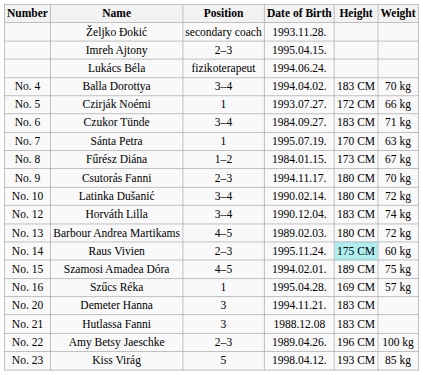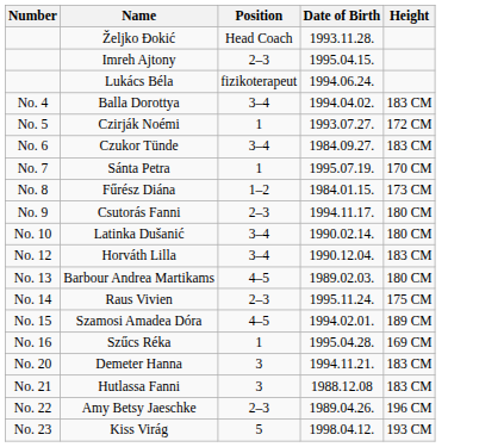 <table class="wikitable" align="center">
 <tr>
 <th>Number</th>
 <th>Name</th>
 <th>Position</th>
 <th>Date of Birth</th>
 <th>Height</th>
-<th>Weight</th>
 </tr>
 <tr align="center">
 <td></td>
 <td>Željko Đokić</td>
-<td>secondary coach</td>
+<td>Head Coach</td>
 <td>1993.11.28.</td>
-<td></td>
 <td></td>
 </tr>
 <tr align="center">
 <td></td>
 <td>Imreh Ajtony</td>
 <td>2–3</td>
 <td>1995.04.15.</td>
 <td></td>
-<td></td>
 </tr>
 <tr align="center">
 <td></td>
 <td>Lukács Béla</td>
 <td>fizikoterapeut</td>
 <td>1994.06.24.</td>
-<td></td>
 <td></td>
 </tr>
 <tr align="center">
 <td>No. 4</td>
 <td>Balla Dorottya</td>
 <td>3–4</td>
 <td>1994.04.02.</td>
 <td>183 CM</td>
-<td>70 kg</td>
 </tr>
 <tr align="center">
 <td>No. 5</td>
 <td>Czirják Noémi</td>
 <td>1</td>
 <td>1993.07.27.</td>
 <td>172 CM</td>
-<td>66 kg</td>
 </tr>
 <tr align="center">
 <td>No. 6</td>
 <td>Czukor Tünde</td>
 <td>3–4</td>
 <td>1984.09.27.</td>
 <td>183 CM</td>
-<td>71 kg</td>
 </tr>
 <tr align="center">
 <td>No. 7</td>
 <td>Sánta Petra</td>
 <td>1</td>
 <td>1995.07.19.</td>
 <td>170 CM</td>
-<td>63 kg</td>
 </tr>
 <tr align="center">
 <td>No. 8</td>
 <td>Fűrész Diána</td>
 <td>1–2</td>
 <td>1984.01.15.</td>
 <td>173 CM</td>
-<td>67 kg</td>
 </tr>
 <tr align="center">
 <td>No. 9</td>
 <td>Csutorás Fanni</td>
 <td>2–3</td>
 <td>1994.11.17.</td>
 <td>180 CM</td>
-<td>70 kg</td>
 </tr>
 <tr align="center">
 <td>No. 10</td>
 <td>Latinka Dušanić</td>
 <td>3–4</td>
 <td>1990.02.14.</td>
 <td>180 CM</td>
-<td>72 kg</td>
 </tr>
 <tr align="center">
 <td>No. 12</td>
 <td>Horváth Lilla</td>
 <td>3–4</td>
 <td>1990.12.04.</td>
 <td>183 CM</td>
-<td>74 kg</td>
 </tr>
 <tr align="center">
 <td>No. 13</td>
 <td>Barbour Andrea Martikams</td>
 <td>4–5</td>
 <td>1989.02.03.</td>
 <td>180 CM</td>
-<td>72 kg</td>
 </tr>
 <tr align="center">
 <td>No. 14</td>
 <td>Raus Vivien</td>
 <td>2–3</td>
 <td>1995.11.24.</td>
-<td style="background: paleturquoise;">175 CM</td>
-<td>60 kg</td>
+<td>175 CM</td>
 </tr>
 <tr align="center">
 <td>No. 15</td>
 <td>Szamosi Amadea Dóra</td>
 <td>4–5</td>
 <td>1994.02.01.</td>
 <td>189 CM</td>
-<td>75 kg</td>
 </tr>
 <tr align="center">
 <td>No. 16</td>
 <td>Szűcs Réka</td>
 <td>1</td>
 <td>1995.04.28.</td>
 <td>169 CM</td>
-<td>57 kg</td>
 </tr>
 <tr align="center">
 <td>No. 20</td>
 <td>Demeter Hanna</td>
 <td>3</td>
 <td>1994.11.21.</td>
 <td>183 CM</td>
-<td></td>
 </tr>
 <tr align="center">
 <td>No. 21</td>
 <td>Hutlassa Fanni</td>
 <td>3</td>
 <td>1988.12.08</td>
 <td>183 CM</td>
-<td></td>
 </tr>
 <tr align="center">
 <td>No. 22</td>
 <td>Amy Betsy Jaeschke</td>
 <td>2–3</td>
 <td>1989.04.26.</td>
 <td>196 CM</td>
-<td>100 kg</td>
 </tr>
 <tr align="center">
 <td>No. 23</td>
 <td>Kiss Virág</td>
 <td>5</td>
 <td>1998.04.12.</td>
 <td>193 CM</td>
-<td>85 kg</td>
 </tr>
 </table>
